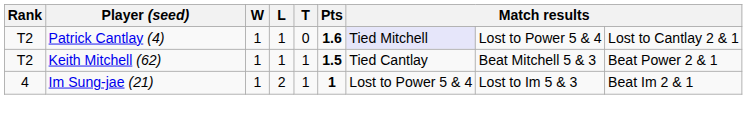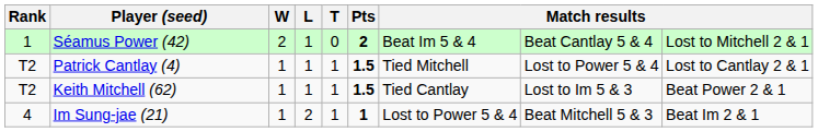 <table class="wikitable" style="text-align:center">
 <tr>
 <th width="20">Rank</th>
 <th width="220">Player <em>(seed)</em></th>
 <th width="20">W</th>
 <th width="20">L</th>
 <th width="20">T</th>
 <th width="20">Pts</th>
 <th colspan=3>Match results</th>
 </tr>
+<tr style="background:#cfc">
+<td>1</td>
+<td align=left> <a href='#'>Séamus Power</a> <em>(42)</em></td>
+<td>2</td>
+<td>1</td>
+<td>0</td>
+<td><strong>2</strong></td>
+<td align=left>Beat Im 5 & 4</td>
+<td align=left>Beat Cantlay 5 & 4</td>
+<td align=left>Lost to Mitchell 2 & 1</td>
+</tr>
 <tr>
 <td>T2</td>
 <td align=left> <a href='#'>Patrick Cantlay</a> <em>(4)</em></td>
 <td>1</td>
 <td>1</td>
-<td>0</td>
-<td><strong>1.6</strong></td>
-<td align=left style="background: lavender;">Tied Mitchell</td>
+<td>1</td>
+<td><strong>1.5</strong></td>
+<td align=left>Tied Mitchell</td>
 <td align=left>Lost to Power 5 & 4</td>
 <td align=left>Lost to Cantlay 2 & 1</td>
 </tr>
 <tr>
 <td>T2</td>
 <td align=left> <a href='#'>Keith Mitchell</a> <em>(62)</em></td>
 <td>1</td>
 <td>1</td>
 <td>1</td>
 <td><strong>1.5</strong></td>
 <td align=left>Tied Cantlay</td>
-<td align=left>Beat Mitchell 5 & 3</td>
+<td align=left>Lost to Im 5 & 3</td>
 <td align=left>Beat Power 2 & 1</td>
 </tr>
 <tr>
 <td>4</td>
 <td align=left> <a href='#'>Im Sung-jae</a> <em>(21)</em></td>
 <td>1</td>
 <td>2</td>
 <td>1</td>
 <td><strong>1</strong></td>
 <td align=left>Lost to Power 5 & 4</td>
-<td align=left>Lost to Im 5 & 3</td>
+<td align=left>Beat Mitchell 5 & 3</td>
 <td align=left>Beat Im 2 & 1</td>
 </tr>
 </table>
